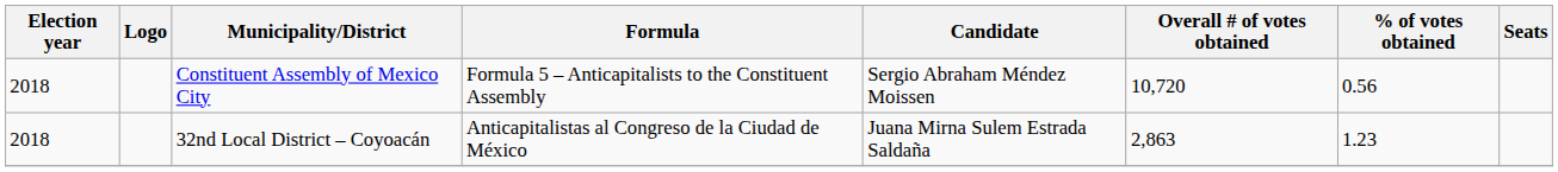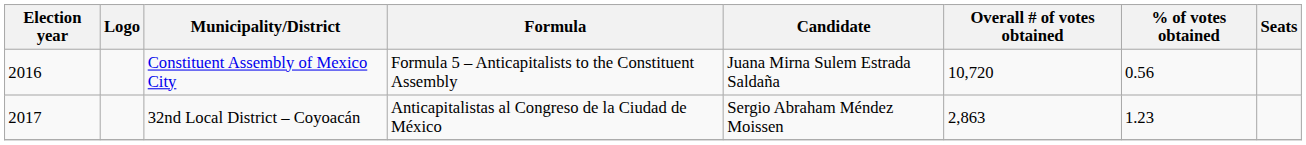 <table class=wikitable>
 <tr>
 <th>Election year</th>
 <th>Logo</th>
 <th>Municipality/District</th>
 <th>Formula</th>
 <th>Candidate</th>
 <th>Overall # of votes obtained</th>
 <th>% of votes obtained</th>
 <th>Seats</th>
 </tr>
 <tr>
-<td rowspan="1">2018</td>
+<td rowspan="1">2016</td>
 <td></td>
 <td><a href='#'>Constituent Assembly of Mexico City</a></td>
 <td>Formula 5 – Anticapitalists to the Constituent Assembly</td>
-<td>Sergio Abraham Méndez Moissen</td>
+<td>Juana Mirna Sulem Estrada Saldaña</td>
 <td>10,720</td>
 <td>0.56</td>
 <td></td>
 </tr>
 <tr>
-<td rowspan="1">2018</td>
+<td rowspan="1">2017</td>
 <td></td>
 <td>32nd Local District – Coyoacán</td>
 <td>Anticapitalistas al Congreso de la Ciudad de México</td>
-<td>Juana Mirna Sulem Estrada Saldaña</td>
+<td>Sergio Abraham Méndez Moissen</td>
 <td>2,863</td>
 <td>1.23</td>
 <td></td>
 </tr>
 <tr>
 </tr>
 </table>
